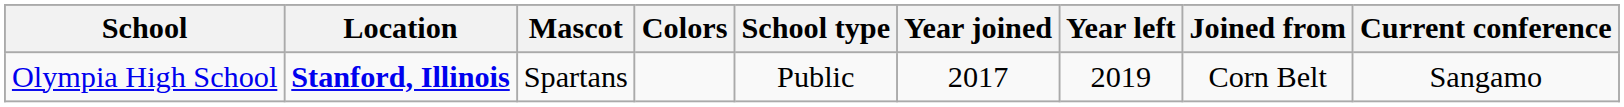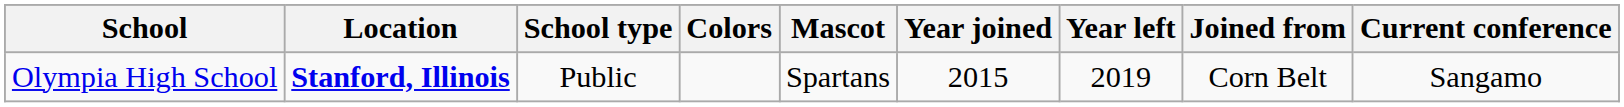 <table class="wikitable" style="text-align:center;">
 <tr>
 <th>School</th>
 <th>Location</th>
+<th>School type</th>
+<th>Colors</th>
 <th>Mascot</th>
-<th>Colors</th>
-<th>School type</th>
 <th>Year joined</th>
 <th>Year left</th>
 <th>Joined from</th>
 <th>Current conference</th>
 </tr>
 <tr>
 <td><a href='#'>Olympia High School</a></td>
 <td><strong><a href='#'>Stanford, Illinois</a></strong></td>
+<td>Public</td>
+<td>  </td>
 <td>Spartans</td>
-<td>  </td>
-<td>Public</td>
-<td>2017</td>
+<td>2015</td>
 <td>2019</td>
 <td>Corn Belt</td>
 <td>Sangamo</td>
 </tr>
 </table>
